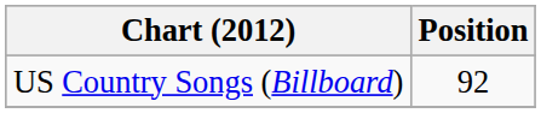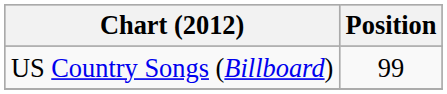 <table class="wikitable sortable">
 <tr>
 <th scope="col">Chart (2012)</th>
 <th scope="col">Position</th>
 </tr>
 <tr>
 <td>US <a href='#'>Country Songs</a> (<em><a href='#'>Billboard</a></em>)</td>
-<td align="center">92</td>
+<td align="center">99</td>
 </tr>
 <tr>
 </tr>
 </table>
